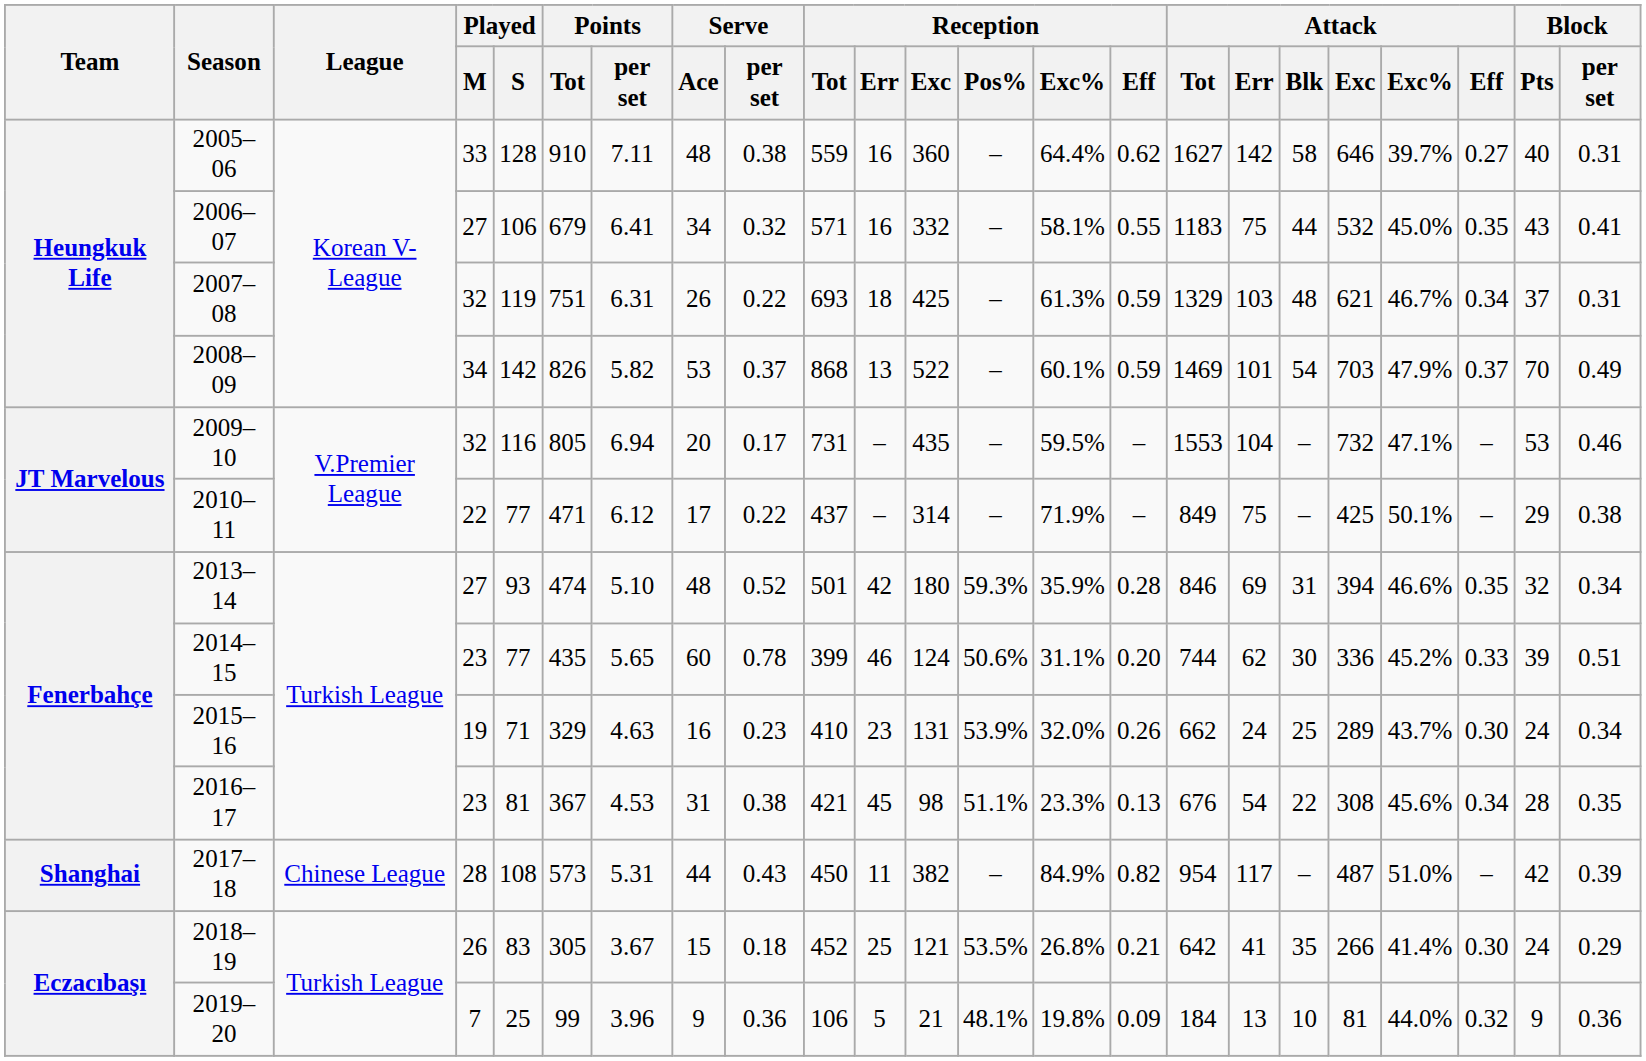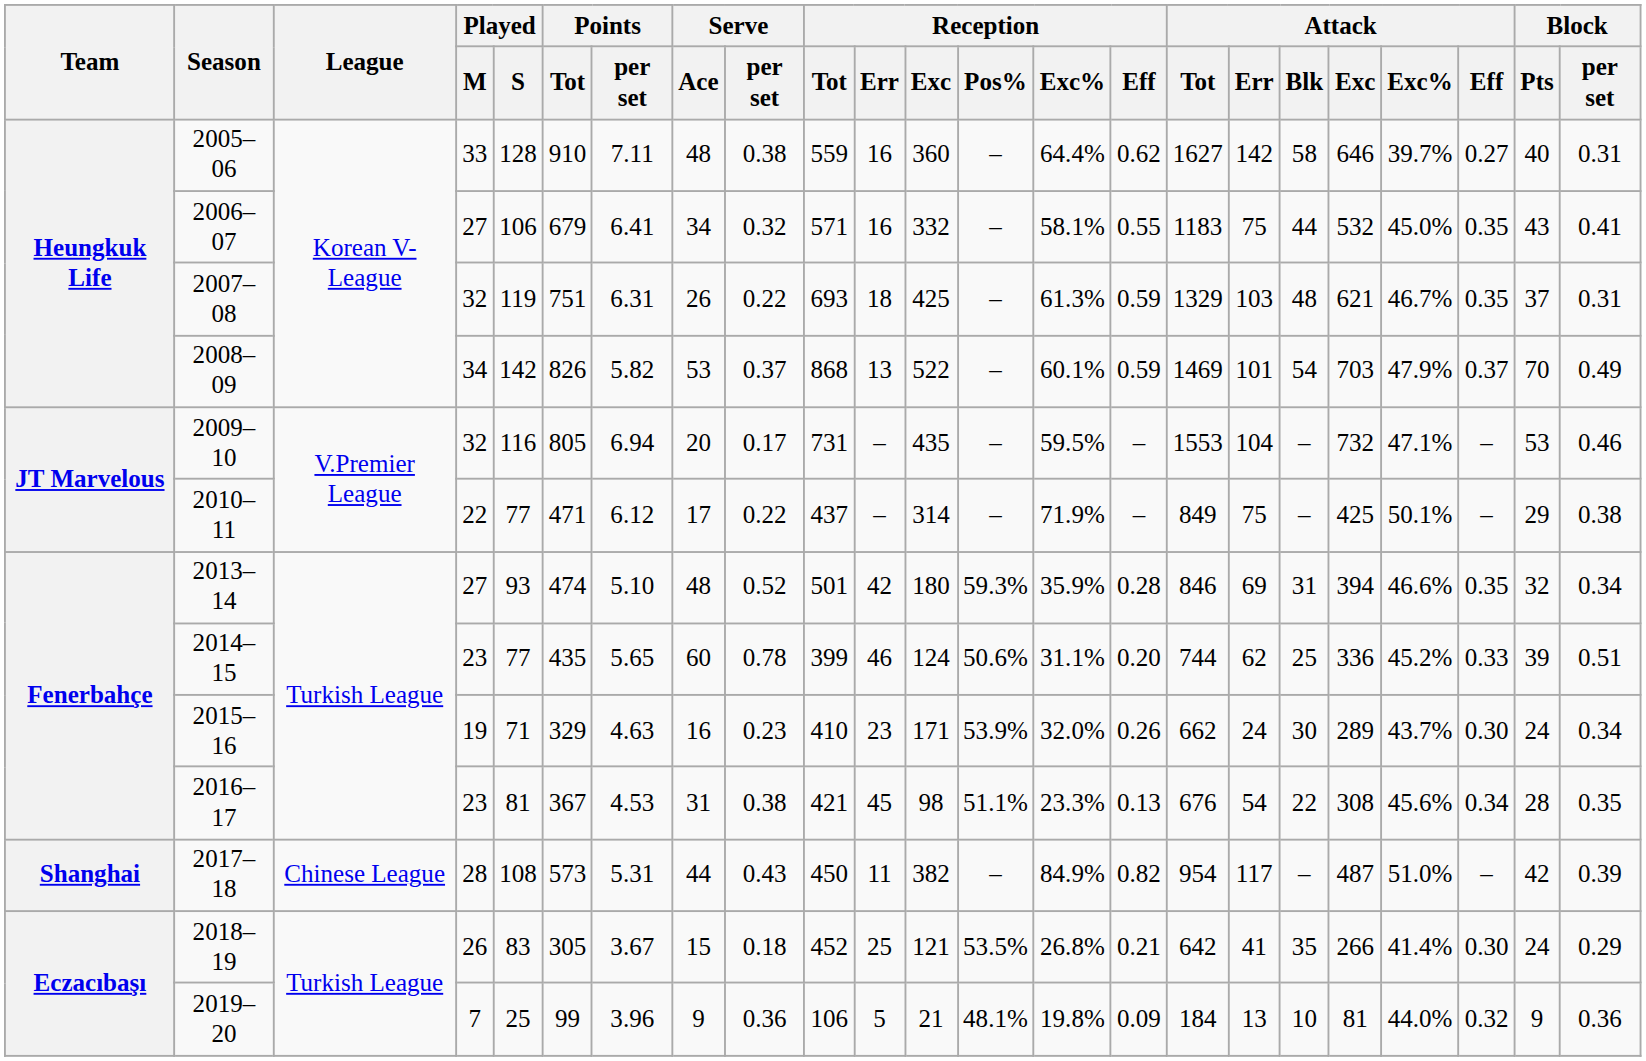 <table class="wikitable" style="text-align:center; font-size:smaller">
 <tr>
 <th rowspan="2">Team</th>
 <th rowspan="2">Season</th>
 <th rowspan="2">League</th>
 <th colspan="2">Played</th>
 <th colspan="2">Points</th>
 <th colspan="2">Serve</th>
 <th colspan="6">Reception</th>
 <th colspan="6">Attack</th>
 <th colspan="2">Block</th>
 </tr>
 <tr>
 <th>M</th>
 <th>S</th>
 <th>Tot</th>
 <th>per set</th>
 <th>Ace</th>
 <th>per set</th>
 <th>Tot</th>
 <th>Err</th>
 <th>Exc</th>
 <th>Pos%</th>
 <th>Exc%</th>
 <th>Eff</th>
 <th>Tot</th>
 <th>Err</th>
 <th>Blk</th>
 <th>Exc</th>
 <th>Exc%</th>
 <th>Eff</th>
 <th>Pts</th>
 <th>per set</th>
 </tr>
 <tr>
 <th rowspan="4"><a href='#'>Heungkuk Life</a></th>
 <td>2005–06</td>
 <td rowspan="4"><a href='#'>Korean V-League</a></td>
 <td>33</td>
 <td>128</td>
 <td>910</td>
 <td>7.11</td>
 <td>48</td>
 <td>0.38</td>
 <td>559</td>
 <td>16</td>
 <td>360</td>
 <td>–</td>
 <td>64.4%</td>
 <td>0.62</td>
 <td>1627</td>
 <td>142</td>
 <td>58</td>
 <td>646</td>
 <td>39.7%</td>
 <td>0.27</td>
 <td>40</td>
 <td>0.31</td>
 </tr>
 <tr>
 <td>2006–07</td>
 <td>27</td>
 <td>106</td>
 <td>679</td>
 <td>6.41</td>
 <td>34</td>
 <td>0.32</td>
 <td>571</td>
 <td>16</td>
 <td>332</td>
 <td>–</td>
 <td>58.1%</td>
 <td>0.55</td>
 <td>1183</td>
 <td>75</td>
 <td>44</td>
 <td>532</td>
 <td>45.0%</td>
 <td>0.35</td>
 <td>43</td>
 <td>0.41</td>
 </tr>
 <tr>
 <td>2007–08</td>
 <td>32</td>
 <td>119</td>
 <td>751</td>
 <td>6.31</td>
 <td>26</td>
 <td>0.22</td>
 <td>693</td>
 <td>18</td>
 <td>425</td>
 <td>–</td>
 <td>61.3%</td>
 <td>0.59</td>
 <td>1329</td>
 <td>103</td>
 <td>48</td>
 <td>621</td>
 <td>46.7%</td>
-<td>0.34</td>
+<td>0.35</td>
 <td>37</td>
 <td>0.31</td>
 </tr>
 <tr>
 <td>2008–09</td>
 <td>34</td>
 <td>142</td>
 <td>826</td>
 <td>5.82</td>
 <td>53</td>
 <td>0.37</td>
 <td>868</td>
 <td>13</td>
 <td>522</td>
 <td>–</td>
 <td>60.1%</td>
 <td>0.59</td>
 <td>1469</td>
 <td>101</td>
 <td>54</td>
 <td>703</td>
 <td>47.9%</td>
 <td>0.37</td>
 <td>70</td>
 <td>0.49</td>
 </tr>
 <tr>
 <th rowspan="2"><a href='#'>JT Marvelous</a></th>
 <td>2009–10</td>
 <td rowspan="2"><a href='#'>V.Premier League</a></td>
 <td>32</td>
 <td>116</td>
 <td>805</td>
 <td>6.94</td>
 <td>20</td>
 <td>0.17</td>
 <td>731</td>
 <td>–</td>
 <td>435</td>
 <td>–</td>
 <td>59.5%</td>
 <td>–</td>
 <td>1553</td>
 <td>104</td>
 <td>–</td>
 <td>732</td>
 <td>47.1%</td>
 <td>–</td>
 <td>53</td>
 <td>0.46</td>
 </tr>
 <tr>
 <td>2010–11</td>
 <td>22</td>
 <td>77</td>
 <td>471</td>
 <td>6.12</td>
 <td>17</td>
 <td>0.22</td>
 <td>437</td>
 <td>–</td>
 <td>314</td>
 <td>–</td>
 <td>71.9%</td>
 <td>–</td>
 <td>849</td>
 <td>75</td>
 <td>–</td>
 <td>425</td>
 <td>50.1%</td>
 <td>–</td>
 <td>29</td>
 <td>0.38</td>
 </tr>
 <tr>
 <th rowspan="4"><a href='#'>Fenerbahçe</a></th>
 <td>2013–14</td>
 <td rowspan="4"><a href='#'>Turkish League</a></td>
 <td>27</td>
 <td>93</td>
 <td>474</td>
 <td>5.10</td>
 <td>48</td>
 <td>0.52</td>
 <td>501</td>
 <td>42</td>
 <td>180</td>
 <td>59.3%</td>
 <td>35.9%</td>
 <td>0.28</td>
 <td>846</td>
 <td>69</td>
 <td>31</td>
 <td>394</td>
 <td>46.6%</td>
 <td>0.35</td>
 <td>32</td>
 <td>0.34</td>
 </tr>
 <tr>
 <td>2014–15</td>
 <td>23</td>
 <td>77</td>
 <td>435</td>
 <td>5.65</td>
 <td>60</td>
 <td>0.78</td>
 <td>399</td>
 <td>46</td>
 <td>124</td>
 <td>50.6%</td>
 <td>31.1%</td>
 <td>0.20</td>
 <td>744</td>
 <td>62</td>
-<td>30</td>
+<td>25</td>
 <td>336</td>
 <td>45.2%</td>
 <td>0.33</td>
 <td>39</td>
 <td>0.51</td>
 </tr>
 <tr>
 <td>2015–16</td>
 <td>19</td>
 <td>71</td>
 <td>329</td>
 <td>4.63</td>
 <td>16</td>
 <td>0.23</td>
 <td>410</td>
 <td>23</td>
-<td>131</td>
+<td>171</td>
 <td>53.9%</td>
 <td>32.0%</td>
 <td>0.26</td>
 <td>662</td>
 <td>24</td>
-<td>25</td>
+<td>30</td>
 <td>289</td>
 <td>43.7%</td>
 <td>0.30</td>
 <td>24</td>
 <td>0.34</td>
 </tr>
 <tr>
 <td>2016–17</td>
 <td>23</td>
 <td>81</td>
 <td>367</td>
 <td>4.53</td>
 <td>31</td>
 <td>0.38</td>
 <td>421</td>
 <td>45</td>
 <td>98</td>
 <td>51.1%</td>
 <td>23.3%</td>
 <td>0.13</td>
 <td>676</td>
 <td>54</td>
 <td>22</td>
 <td>308</td>
 <td>45.6%</td>
 <td>0.34</td>
 <td>28</td>
 <td>0.35</td>
 </tr>
 <tr>
 <th><a href='#'>Shanghai</a></th>
 <td>2017–18</td>
 <td><a href='#'>Chinese League</a></td>
 <td>28</td>
 <td>108</td>
 <td>573</td>
 <td>5.31</td>
 <td>44</td>
 <td>0.43</td>
 <td>450</td>
 <td>11</td>
 <td>382</td>
 <td>–</td>
 <td>84.9%</td>
 <td>0.82</td>
 <td>954</td>
 <td>117</td>
 <td>–</td>
 <td>487</td>
 <td>51.0%</td>
 <td>–</td>
 <td>42</td>
 <td>0.39</td>
 </tr>
 <tr>
 <th rowspan="2"><a href='#'>Eczacıbaşı</a></th>
 <td>2018–19</td>
 <td rowspan="2"><a href='#'>Turkish League</a></td>
 <td>26</td>
 <td>83</td>
 <td>305</td>
 <td>3.67</td>
 <td>15</td>
 <td>0.18</td>
 <td>452</td>
 <td>25</td>
 <td>121</td>
 <td>53.5%</td>
 <td>26.8%</td>
 <td>0.21</td>
 <td>642</td>
 <td>41</td>
 <td>35</td>
 <td>266</td>
 <td>41.4%</td>
 <td>0.30</td>
 <td>24</td>
 <td>0.29</td>
 </tr>
 <tr>
 <td>2019–20</td>
 <td>7</td>
 <td>25</td>
 <td>99</td>
 <td>3.96</td>
 <td>9</td>
 <td>0.36</td>
 <td>106</td>
 <td>5</td>
 <td>21</td>
 <td>48.1%</td>
 <td>19.8%</td>
 <td>0.09</td>
 <td>184</td>
 <td>13</td>
 <td>10</td>
 <td>81</td>
 <td>44.0%</td>
 <td>0.32</td>
 <td>9</td>
 <td>0.36</td>
 </tr>
 </table>
